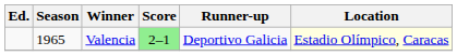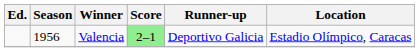 <table class="sortable plainrowheaders wikitable">
 <tr>
 <th width=px>Ed.</th>
 <th scope=col>Season</th>
 <th scope=col>Winner</th>
 <th scope=col>Score</th>
 <th scope=col>Runner-up</th>
 <th scope=col>Location</th>
 </tr>
 <tr>
 <td></td>
-<td>1965</td>
+<td>1956</td>
 <td><a href='#'>Valencia</a> </td>
 <td align="center" style="background: lightgreen;">2–1</td>
 <td><a href='#'>Deportivo Galicia</a></td>
-<td style="background: lightyellow;"><a href='#'>Estadio Olímpico</a>, <a href='#'>Caracas</a></td>
+<td><a href='#'>Estadio Olímpico</a>, <a href='#'>Caracas</a></td>
 </tr>
 <tr>
 </tr>
 </table>
